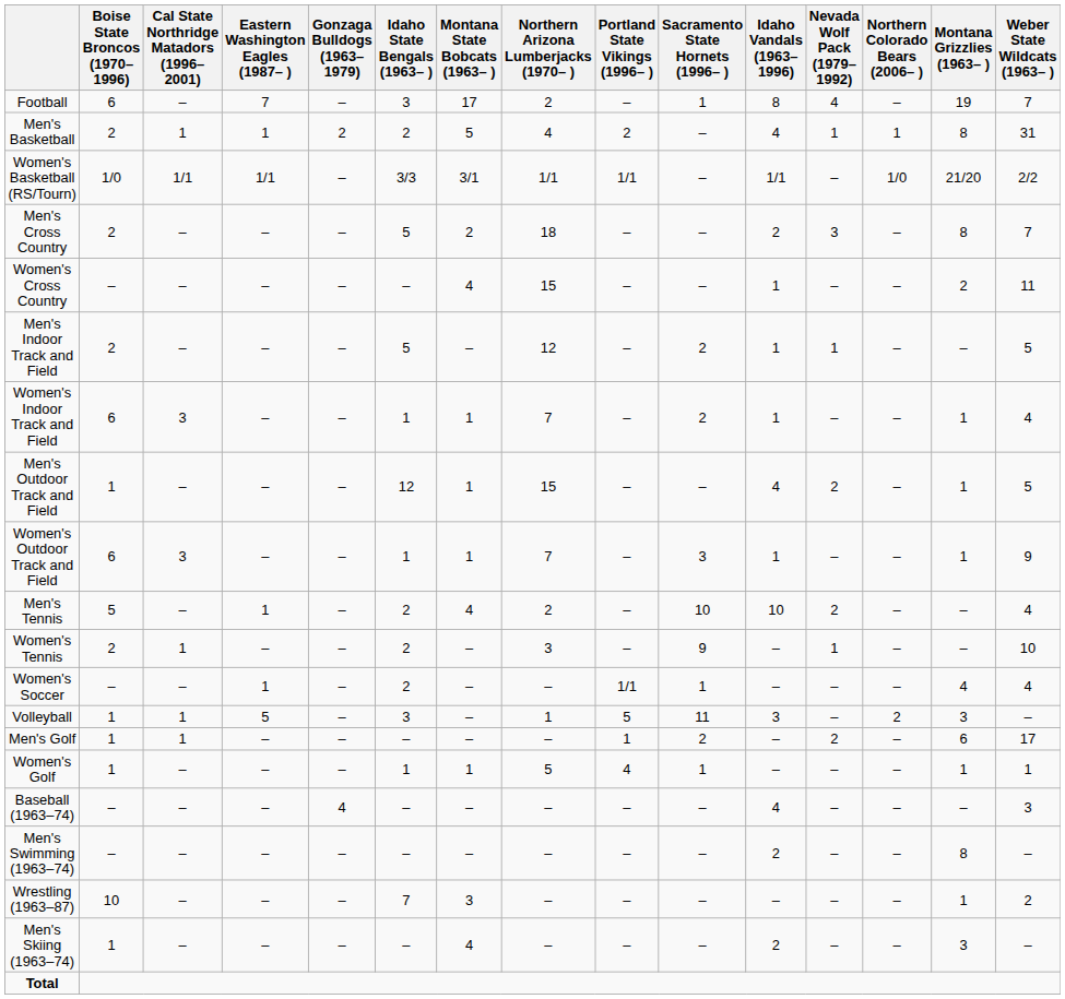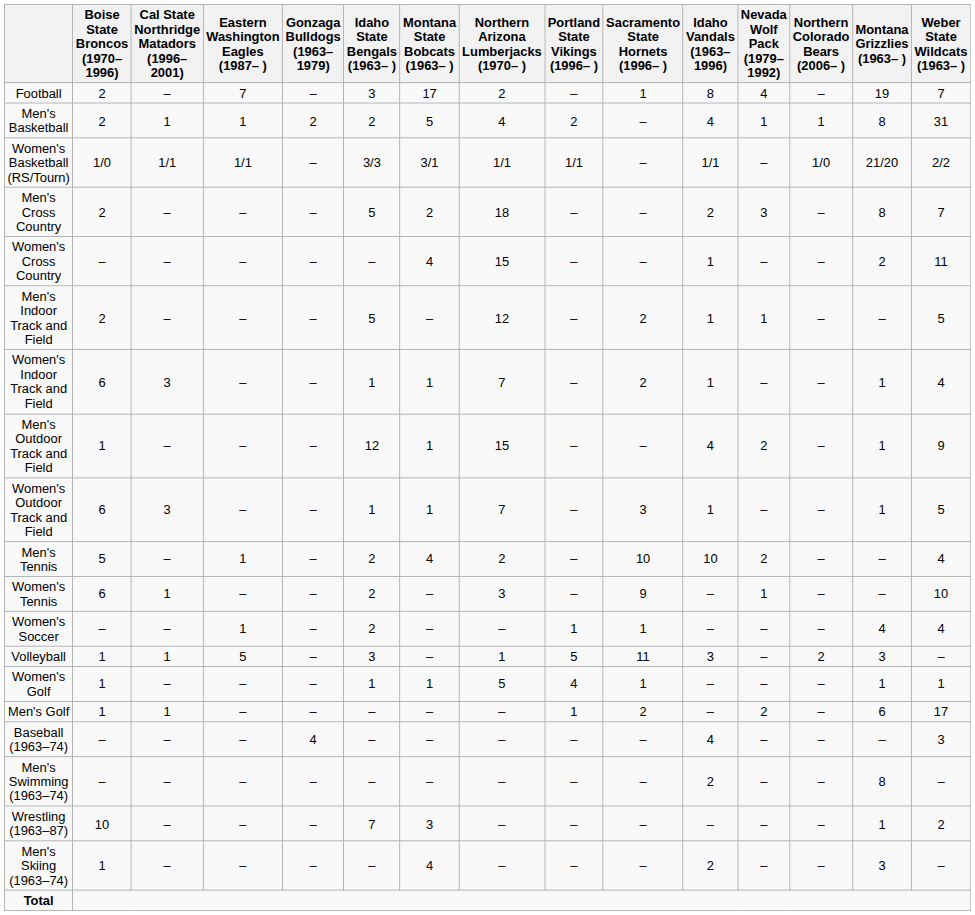 <table class="wikitable" style="text-align:center; font-size:95%">
 <tr>
 <th></th>
 <th>Boise State Broncos (1970–1996)</th>
 <th>Cal State Northridge Matadors (1996–2001)</th>
 <th>Eastern Washington Eagles (1987– )</th>
 <th>Gonzaga Bulldogs (1963–1979)</th>
 <th>Idaho State Bengals (1963– )</th>
 <th>Montana State Bobcats (1963– )</th>
 <th>Northern Arizona Lumberjacks (1970– )</th>
 <th>Portland State Vikings (1996– )</th>
 <th>Sacramento State Hornets (1996– )</th>
 <th>Idaho Vandals (1963–1996)</th>
 <th>Nevada Wolf Pack (1979–1992)</th>
 <th>Northern Colorado Bears (2006– )</th>
 <th>Montana Grizzlies (1963– )</th>
 <th>Weber State Wildcats (1963– )</th>
 </tr>
 <tr>
 <td>Football</td>
-<td>6</td>
+<td>2</td>
 <td>–</td>
 <td>7</td>
 <td>–</td>
 <td>3</td>
 <td>17</td>
 <td>2</td>
 <td>–</td>
 <td>1</td>
 <td>8</td>
 <td>4</td>
 <td>–</td>
 <td>19</td>
 <td>7</td>
 </tr>
 <tr>
 <td>Men's Basketball</td>
 <td>2</td>
 <td>1</td>
 <td>1</td>
 <td>2</td>
 <td>2</td>
 <td>5</td>
 <td>4</td>
 <td>2</td>
 <td>–</td>
 <td>4</td>
 <td>1</td>
 <td>1</td>
 <td>8</td>
 <td>31</td>
 </tr>
 <tr>
 <td>Women's Basketball (RS/Tourn)</td>
 <td>1/0</td>
 <td>1/1</td>
 <td>1/1</td>
 <td>–</td>
 <td>3/3</td>
 <td>3/1</td>
 <td>1/1</td>
 <td>1/1</td>
 <td>–</td>
 <td>1/1</td>
 <td>–</td>
 <td>1/0</td>
 <td>21/20</td>
 <td>2/2</td>
 </tr>
 <tr>
 <td>Men's Cross Country</td>
 <td>2</td>
 <td>–</td>
 <td>–</td>
 <td>–</td>
 <td>5</td>
 <td>2</td>
 <td>18</td>
 <td>–</td>
 <td>–</td>
 <td>2</td>
 <td>3</td>
 <td>–</td>
 <td>8</td>
 <td>7</td>
 </tr>
 <tr>
 <td>Women's Cross Country</td>
 <td>–</td>
 <td>–</td>
 <td>–</td>
 <td>–</td>
 <td>–</td>
 <td>4</td>
 <td>15</td>
 <td>–</td>
 <td>–</td>
 <td>1</td>
 <td>–</td>
 <td>–</td>
 <td>2</td>
 <td>11</td>
 </tr>
 <tr>
 <td>Men's Indoor Track and Field</td>
 <td>2</td>
 <td>–</td>
 <td>–</td>
 <td>–</td>
 <td>5</td>
 <td>–</td>
 <td>12</td>
 <td>–</td>
 <td>2</td>
 <td>1</td>
 <td>1</td>
 <td>–</td>
 <td>–</td>
 <td>5</td>
 </tr>
 <tr>
 <td>Women's Indoor Track and Field</td>
 <td>6</td>
 <td>3</td>
 <td>–</td>
 <td>–</td>
 <td>1</td>
 <td>1</td>
 <td>7</td>
 <td>–</td>
 <td>2</td>
 <td>1</td>
 <td>–</td>
 <td>–</td>
 <td>1</td>
 <td>4</td>
 </tr>
 <tr>
 <td>Men's Outdoor Track and Field</td>
 <td>1</td>
 <td>–</td>
 <td>–</td>
 <td>–</td>
 <td>12</td>
 <td>1</td>
 <td>15</td>
 <td>–</td>
 <td>–</td>
 <td>4</td>
 <td>2</td>
 <td>–</td>
 <td>1</td>
-<td>5</td>
+<td>9</td>
 </tr>
 <tr>
 <td>Women's Outdoor Track and Field</td>
 <td>6</td>
 <td>3</td>
 <td>–</td>
 <td>–</td>
 <td>1</td>
 <td>1</td>
 <td>7</td>
 <td>–</td>
 <td>3</td>
 <td>1</td>
 <td>–</td>
 <td>–</td>
 <td>1</td>
-<td>9</td>
+<td>5</td>
 </tr>
 <tr>
 <td>Men's Tennis</td>
 <td>5</td>
 <td>–</td>
 <td>1</td>
 <td>–</td>
 <td>2</td>
 <td>4</td>
 <td>2</td>
 <td>–</td>
 <td>10</td>
 <td>10</td>
 <td>2</td>
 <td>–</td>
 <td>–</td>
 <td>4</td>
 </tr>
 <tr>
 <td>Women's Tennis</td>
-<td>2</td>
+<td>6</td>
 <td>1</td>
 <td>–</td>
 <td>–</td>
 <td>2</td>
 <td>–</td>
 <td>3</td>
 <td>–</td>
 <td>9</td>
 <td>–</td>
 <td>1</td>
 <td>–</td>
 <td>–</td>
 <td>10</td>
 </tr>
 <tr>
 <td>Women's Soccer</td>
 <td>–</td>
 <td>–</td>
 <td>1</td>
 <td>–</td>
 <td>2</td>
 <td>–</td>
 <td>–</td>
-<td>1/1</td>
+<td>1</td>
 <td>1</td>
 <td>–</td>
 <td>–</td>
 <td>–</td>
 <td>4</td>
 <td>4</td>
 </tr>
 <tr>
 <td>Volleyball</td>
 <td>1</td>
 <td>1</td>
 <td>5</td>
 <td>–</td>
 <td>3</td>
 <td>–</td>
 <td>1</td>
 <td>5</td>
 <td>11</td>
 <td>3</td>
 <td>–</td>
 <td>2</td>
 <td>3</td>
 <td>–</td>
 </tr>
 <tr>
+<td>Women's Golf</td>
+<td>1</td>
+<td>–</td>
+<td>–</td>
+<td>–</td>
+<td>1</td>
+<td>1</td>
+<td>5</td>
+<td>4</td>
+<td>1</td>
+<td>–</td>
+<td>–</td>
+<td>–</td>
+<td>1</td>
+<td>1</td>
+</tr>
+<tr>
 <td>Men's Golf</td>
 <td>1</td>
 <td>1</td>
 <td>–</td>
 <td>–</td>
 <td>–</td>
 <td>–</td>
 <td>–</td>
 <td>1</td>
 <td>2</td>
 <td>–</td>
 <td>2</td>
 <td>–</td>
 <td>6</td>
 <td>17</td>
-</tr>
-<tr>
-<td>Women's Golf</td>
-<td>1</td>
-<td>–</td>
-<td>–</td>
-<td>–</td>
-<td>1</td>
-<td>1</td>
-<td>5</td>
-<td>4</td>
-<td>1</td>
-<td>–</td>
-<td>–</td>
-<td>–</td>
-<td>1</td>
-<td>1</td>
 </tr>
 <tr>
 <td>Baseball (1963–74)</td>
 <td>–</td>
 <td>–</td>
 <td>–</td>
 <td>4</td>
 <td>–</td>
 <td>–</td>
 <td>–</td>
 <td>–</td>
 <td>–</td>
 <td>4</td>
 <td>–</td>
 <td>–</td>
 <td>–</td>
 <td>3</td>
 </tr>
 <tr>
 <td>Men's Swimming (1963–74)</td>
 <td>–</td>
 <td>–</td>
 <td>–</td>
 <td>–</td>
 <td>–</td>
 <td>–</td>
 <td>–</td>
 <td>–</td>
 <td>–</td>
 <td>2</td>
 <td>–</td>
 <td>–</td>
 <td>8</td>
 <td>–</td>
 </tr>
 <tr>
 <td>Wrestling (1963–87)</td>
 <td>10</td>
 <td>–</td>
 <td>–</td>
 <td>–</td>
 <td>7</td>
 <td>3</td>
 <td>–</td>
 <td>–</td>
 <td>–</td>
 <td>–</td>
 <td>–</td>
 <td>–</td>
 <td>1</td>
 <td>2</td>
 </tr>
 <tr>
 <td>Men's Skiing (1963–74)</td>
 <td>1</td>
 <td>–</td>
 <td>–</td>
 <td>–</td>
 <td>–</td>
 <td>4</td>
 <td>–</td>
 <td>–</td>
 <td>–</td>
 <td>2</td>
 <td>–</td>
 <td>–</td>
 <td>3</td>
 <td>–</td>
 </tr>
 <tr>
 <td><strong>Total</strong></td>
 </tr>
 </table>
